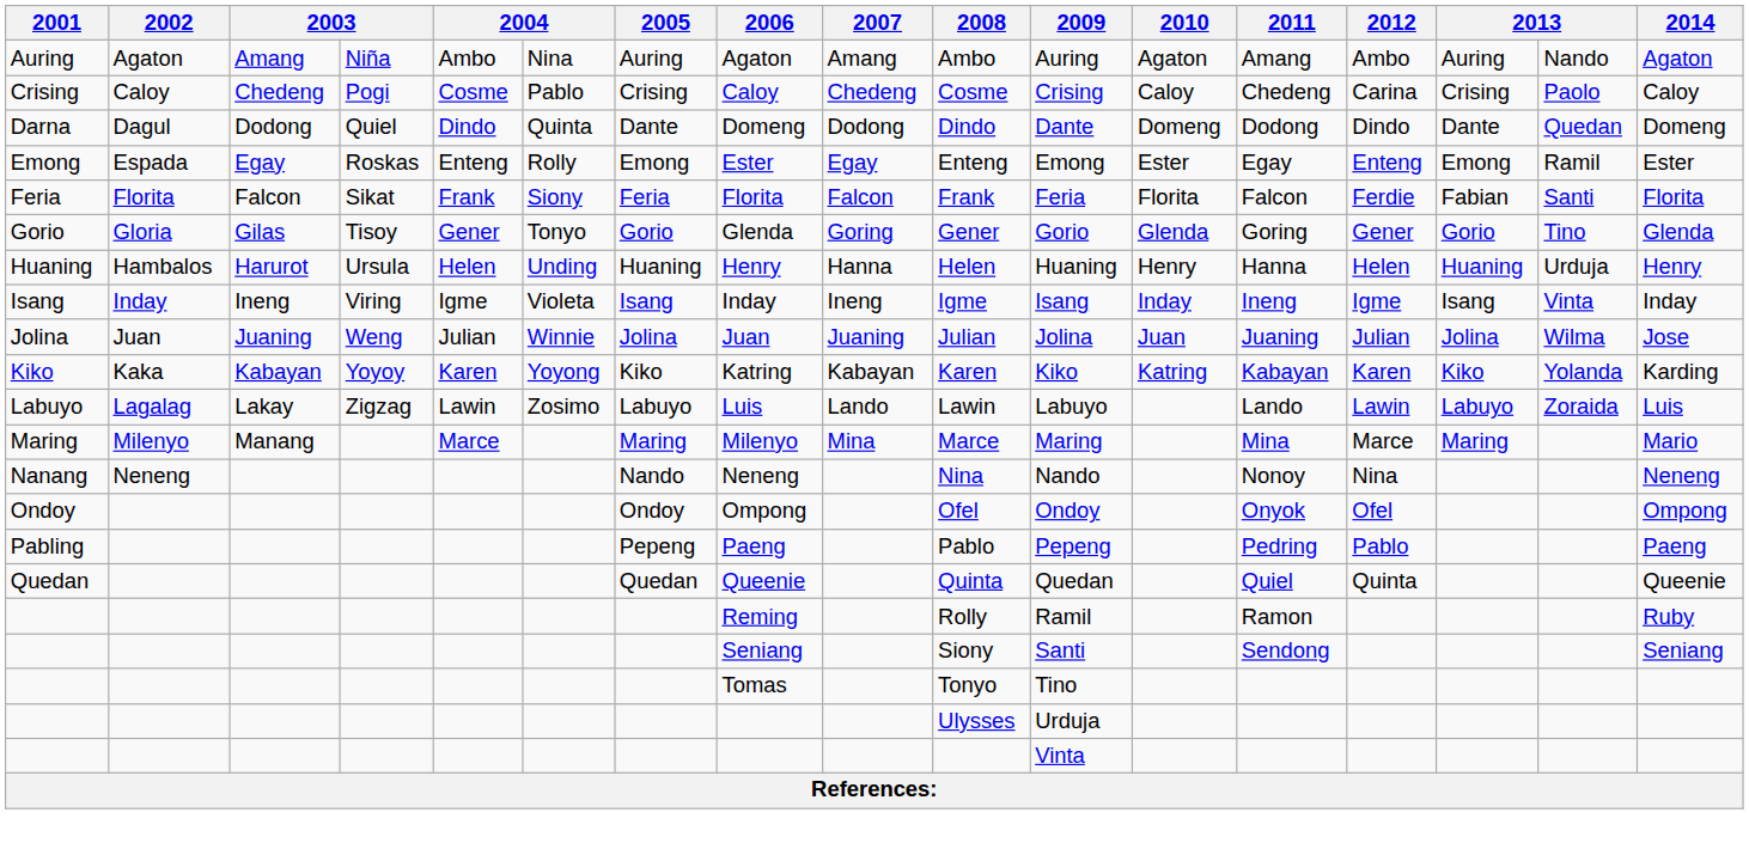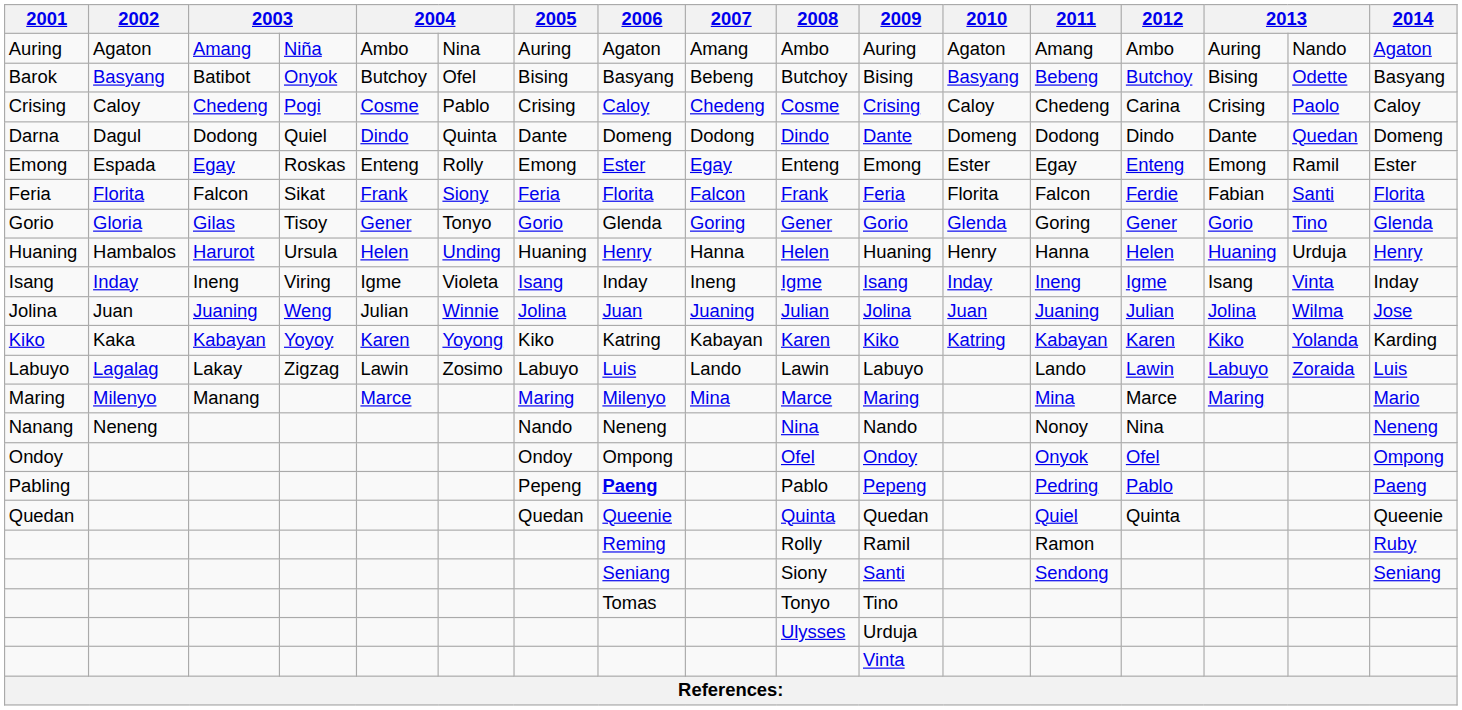 <table class="wikitable" width="100%">
 <tr>
 <th><a href='#'>2001</a></th>
 <th><a href='#'>2002</a></th>
 <th colspan=2><a href='#'>2003</a></th>
 <th colspan=2><a href='#'>2004</a></th>
 <th><a href='#'>2005</a></th>
 <th><a href='#'>2006</a></th>
 <th><a href='#'>2007</a></th>
 <th><a href='#'>2008</a></th>
 <th><a href='#'>2009</a></th>
 <th><a href='#'>2010</a></th>
 <th><a href='#'>2011</a></th>
 <th><a href='#'>2012</a></th>
 <th colspan=2><a href='#'>2013</a></th>
 <th><a href='#'>2014</a></th>
 </tr>
 <tr>
 <td>Auring</td>
 <td>Agaton</td>
 <td><a href='#'>Amang</a></td>
 <td><a href='#'>Niña</a></td>
 <td>Ambo</td>
 <td>Nina</td>
 <td>Auring</td>
 <td>Agaton</td>
 <td>Amang</td>
 <td>Ambo</td>
 <td>Auring</td>
 <td>Agaton</td>
 <td>Amang</td>
 <td>Ambo</td>
 <td>Auring</td>
 <td>Nando</td>
 <td><a href='#'>Agaton</a></td>
+</tr>
+<tr>
+<td>Barok</td>
+<td><a href='#'>Basyang</a></td>
+<td>Batibot</td>
+<td><a href='#'>Onyok</a></td>
+<td>Butchoy</td>
+<td>Ofel</td>
+<td>Bising</td>
+<td>Basyang</td>
+<td>Bebeng</td>
+<td>Butchoy</td>
+<td>Bising</td>
+<td><a href='#'>Basyang</a></td>
+<td><a href='#'>Bebeng</a></td>
+<td><a href='#'>Butchoy</a></td>
+<td>Bising</td>
+<td><a href='#'>Odette</a></td>
+<td>Basyang</td>
 </tr>
 <tr>
 <td>Crising</td>
 <td>Caloy</td>
 <td><a href='#'>Chedeng</a></td>
 <td><a href='#'>Pogi</a></td>
 <td><a href='#'>Cosme</a></td>
 <td>Pablo</td>
 <td>Crising</td>
 <td><a href='#'>Caloy</a></td>
 <td><a href='#'>Chedeng</a></td>
 <td><a href='#'>Cosme</a></td>
 <td><a href='#'>Crising</a></td>
 <td>Caloy</td>
 <td>Chedeng</td>
 <td>Carina</td>
 <td>Crising</td>
 <td><a href='#'>Paolo</a></td>
 <td>Caloy</td>
 </tr>
 <tr>
 <td>Darna</td>
 <td>Dagul</td>
 <td>Dodong</td>
 <td>Quiel</td>
 <td><a href='#'>Dindo</a></td>
 <td>Quinta</td>
 <td>Dante</td>
 <td>Domeng</td>
 <td>Dodong</td>
 <td><a href='#'>Dindo</a></td>
 <td><a href='#'>Dante</a></td>
 <td>Domeng</td>
 <td>Dodong</td>
 <td>Dindo</td>
 <td>Dante</td>
 <td><a href='#'>Quedan</a></td>
 <td>Domeng</td>
 </tr>
 <tr>
 <td>Emong</td>
 <td>Espada</td>
 <td><a href='#'>Egay</a></td>
 <td>Roskas</td>
 <td>Enteng</td>
 <td>Rolly</td>
 <td>Emong</td>
 <td><a href='#'>Ester</a></td>
 <td><a href='#'>Egay</a></td>
 <td>Enteng</td>
 <td>Emong</td>
 <td>Ester</td>
 <td>Egay</td>
 <td><a href='#'>Enteng</a></td>
 <td>Emong</td>
 <td>Ramil</td>
 <td>Ester</td>
 </tr>
 <tr>
 <td>Feria</td>
 <td><a href='#'>Florita</a></td>
 <td>Falcon</td>
 <td>Sikat</td>
 <td><a href='#'>Frank</a></td>
 <td><a href='#'>Siony</a></td>
 <td><a href='#'>Feria</a></td>
 <td><a href='#'>Florita</a></td>
 <td><a href='#'>Falcon</a></td>
 <td><a href='#'>Frank</a></td>
 <td><a href='#'>Feria</a></td>
 <td>Florita</td>
 <td>Falcon</td>
 <td><a href='#'>Ferdie</a></td>
 <td>Fabian</td>
 <td><a href='#'>Santi</a></td>
 <td><a href='#'>Florita</a></td>
 </tr>
 <tr>
 <td>Gorio</td>
 <td><a href='#'>Gloria</a></td>
 <td><a href='#'>Gilas</a></td>
 <td>Tisoy</td>
 <td><a href='#'>Gener</a></td>
 <td>Tonyo</td>
 <td><a href='#'>Gorio</a></td>
 <td>Glenda</td>
 <td><a href='#'>Goring</a></td>
 <td><a href='#'>Gener</a></td>
 <td><a href='#'>Gorio</a></td>
 <td><a href='#'>Glenda</a></td>
 <td>Goring</td>
 <td><a href='#'>Gener</a></td>
 <td><a href='#'>Gorio</a></td>
 <td><a href='#'>Tino</a></td>
 <td><a href='#'>Glenda</a></td>
 </tr>
 <tr>
 <td>Huaning</td>
 <td>Hambalos</td>
 <td><a href='#'>Harurot</a></td>
 <td>Ursula</td>
 <td><a href='#'>Helen</a></td>
 <td><a href='#'>Unding</a></td>
 <td>Huaning</td>
 <td><a href='#'>Henry</a></td>
 <td>Hanna</td>
 <td><a href='#'>Helen</a></td>
 <td>Huaning</td>
 <td>Henry</td>
 <td>Hanna</td>
 <td><a href='#'>Helen</a></td>
 <td><a href='#'>Huaning</a></td>
 <td>Urduja</td>
 <td><a href='#'>Henry</a></td>
 </tr>
 <tr>
 <td>Isang</td>
 <td><a href='#'>Inday</a></td>
 <td>Ineng</td>
 <td>Viring</td>
 <td>Igme</td>
 <td>Violeta</td>
 <td><a href='#'>Isang</a></td>
 <td>Inday</td>
 <td>Ineng</td>
 <td><a href='#'>Igme</a></td>
 <td><a href='#'>Isang</a></td>
 <td><a href='#'>Inday</a></td>
 <td><a href='#'>Ineng</a></td>
 <td><a href='#'>Igme</a></td>
 <td>Isang</td>
 <td><a href='#'>Vinta</a></td>
 <td>Inday</td>
 </tr>
 <tr>
 <td>Jolina</td>
 <td>Juan</td>
 <td><a href='#'>Juaning</a></td>
 <td><a href='#'>Weng</a></td>
 <td>Julian</td>
 <td><a href='#'>Winnie</a></td>
 <td><a href='#'>Jolina</a></td>
 <td><a href='#'>Juan</a></td>
 <td><a href='#'>Juaning</a></td>
 <td><a href='#'>Julian</a></td>
 <td><a href='#'>Jolina</a></td>
 <td><a href='#'>Juan</a></td>
 <td><a href='#'>Juaning</a></td>
 <td><a href='#'>Julian</a></td>
 <td><a href='#'>Jolina</a></td>
 <td><a href='#'>Wilma</a></td>
 <td><a href='#'>Jose</a></td>
 </tr>
 <tr>
 <td><a href='#'>Kiko</a></td>
 <td>Kaka</td>
 <td><a href='#'>Kabayan</a></td>
 <td><a href='#'>Yoyoy</a></td>
 <td><a href='#'>Karen</a></td>
 <td><a href='#'>Yoyong</a></td>
 <td>Kiko</td>
 <td>Katring</td>
 <td>Kabayan</td>
 <td><a href='#'>Karen</a></td>
 <td><a href='#'>Kiko</a></td>
 <td><a href='#'>Katring</a></td>
 <td><a href='#'>Kabayan</a></td>
 <td><a href='#'>Karen</a></td>
 <td><a href='#'>Kiko</a></td>
 <td><a href='#'>Yolanda</a></td>
 <td>Karding</td>
 </tr>
 <tr>
 <td>Labuyo</td>
 <td><a href='#'>Lagalag</a></td>
 <td>Lakay</td>
 <td>Zigzag</td>
 <td>Lawin</td>
 <td>Zosimo</td>
 <td>Labuyo</td>
 <td><a href='#'>Luis</a></td>
 <td>Lando</td>
 <td>Lawin</td>
 <td>Labuyo</td>
 <td></td>
 <td>Lando</td>
 <td><a href='#'>Lawin</a></td>
 <td><a href='#'>Labuyo</a></td>
 <td><a href='#'>Zoraida</a></td>
 <td><a href='#'>Luis</a></td>
 </tr>
 <tr>
 <td>Maring</td>
 <td><a href='#'>Milenyo</a></td>
 <td>Manang</td>
 <td></td>
 <td><a href='#'>Marce</a></td>
 <td></td>
 <td><a href='#'>Maring</a></td>
 <td><a href='#'>Milenyo</a></td>
 <td><a href='#'>Mina</a></td>
 <td><a href='#'>Marce</a></td>
 <td><a href='#'>Maring</a></td>
 <td></td>
 <td><a href='#'>Mina</a></td>
 <td>Marce</td>
 <td><a href='#'>Maring</a></td>
 <td></td>
 <td><a href='#'>Mario</a></td>
 </tr>
 <tr>
 <td>Nanang</td>
 <td>Neneng</td>
 <td></td>
 <td></td>
 <td></td>
 <td></td>
 <td>Nando</td>
 <td>Neneng</td>
 <td></td>
 <td><a href='#'>Nina</a></td>
 <td>Nando</td>
 <td></td>
 <td>Nonoy</td>
 <td>Nina</td>
 <td></td>
 <td></td>
 <td><a href='#'>Neneng</a></td>
 </tr>
 <tr>
 <td>Ondoy</td>
 <td></td>
 <td></td>
 <td></td>
 <td></td>
 <td></td>
 <td>Ondoy</td>
 <td>Ompong</td>
 <td></td>
 <td><a href='#'>Ofel</a></td>
 <td><a href='#'>Ondoy</a></td>
 <td></td>
 <td><a href='#'>Onyok</a></td>
 <td><a href='#'>Ofel</a></td>
 <td></td>
 <td></td>
 <td><a href='#'>Ompong</a></td>
 </tr>
 <tr>
 <td>Pabling</td>
 <td></td>
 <td></td>
 <td></td>
 <td></td>
 <td></td>
 <td>Pepeng</td>
-<td><a href='#'>Paeng</a></td>
+<td><strong><a href='#'>Paeng</a></strong></td>
 <td></td>
 <td>Pablo</td>
 <td><a href='#'>Pepeng</a></td>
 <td></td>
 <td><a href='#'>Pedring</a></td>
 <td><a href='#'>Pablo</a></td>
 <td></td>
 <td></td>
 <td><a href='#'>Paeng</a></td>
 </tr>
 <tr>
 <td>Quedan</td>
 <td></td>
 <td></td>
 <td></td>
 <td></td>
 <td></td>
 <td>Quedan</td>
 <td><a href='#'>Queenie</a></td>
 <td></td>
 <td><a href='#'>Quinta</a></td>
 <td>Quedan</td>
 <td></td>
 <td><a href='#'>Quiel</a></td>
 <td>Quinta</td>
 <td></td>
 <td></td>
 <td>Queenie</td>
 </tr>
 <tr>
 <td></td>
 <td></td>
 <td></td>
 <td></td>
 <td></td>
 <td></td>
 <td></td>
 <td><a href='#'>Reming</a></td>
 <td></td>
 <td>Rolly</td>
 <td>Ramil</td>
 <td></td>
 <td>Ramon</td>
 <td></td>
 <td></td>
 <td></td>
 <td><a href='#'>Ruby</a></td>
 </tr>
 <tr>
 <td></td>
 <td></td>
 <td></td>
 <td></td>
 <td></td>
 <td></td>
 <td></td>
 <td><a href='#'>Seniang</a></td>
 <td></td>
 <td>Siony</td>
 <td><a href='#'>Santi</a></td>
 <td></td>
 <td><a href='#'>Sendong</a></td>
 <td></td>
 <td></td>
 <td></td>
 <td><a href='#'>Seniang</a></td>
 </tr>
 <tr>
 <td></td>
 <td></td>
 <td></td>
 <td></td>
 <td></td>
 <td></td>
 <td></td>
 <td>Tomas</td>
 <td></td>
 <td>Tonyo</td>
 <td>Tino</td>
 <td></td>
 <td></td>
 <td></td>
 <td></td>
 <td></td>
 <td></td>
 </tr>
 <tr>
 <td></td>
 <td></td>
 <td></td>
 <td></td>
 <td></td>
 <td></td>
 <td></td>
 <td></td>
 <td></td>
 <td><a href='#'>Ulysses</a></td>
 <td>Urduja</td>
 <td></td>
 <td></td>
 <td></td>
 <td></td>
 <td></td>
 <td></td>
 </tr>
 <tr>
 <td></td>
 <td></td>
 <td></td>
 <td></td>
 <td></td>
 <td></td>
 <td></td>
 <td></td>
 <td></td>
 <td></td>
 <td><a href='#'>Vinta</a></td>
 <td></td>
 <td></td>
 <td></td>
 <td></td>
 <td></td>
 <td></td>
 </tr>
 <tr class="unsortable">
 <th colspan=17>References:</th>
 </tr>
 </table>
